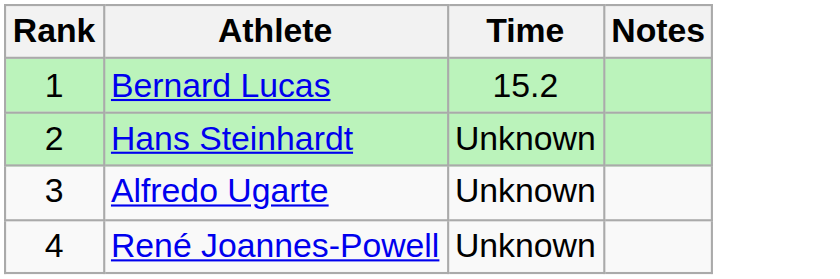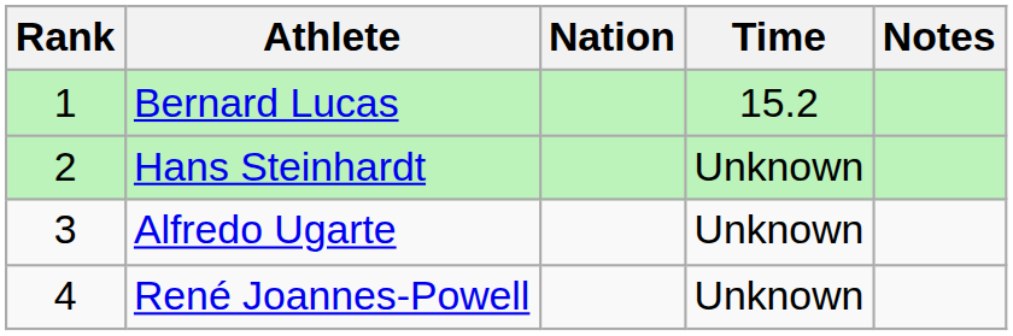 <table class="wikitable sortable" style="text-align:center">
 <tr>
 <th>Rank</th>
 <th>Athlete</th>
+<th>Nation</th>
 <th>Time</th>
 <th>Notes</th>
 </tr>
 <tr bgcolor=bbf3bb>
 <td>1</td>
 <td align=left><a href='#'>Bernard Lucas</a></td>
+<td align=left></td>
 <td>15.2</td>
 <td></td>
 </tr>
 <tr bgcolor=bbf3bb>
 <td>2</td>
 <td align=left><a href='#'>Hans Steinhardt</a></td>
+<td align=left></td>
 <td>Unknown</td>
 <td></td>
 </tr>
 <tr>
 <td>3</td>
 <td align=left><a href='#'>Alfredo Ugarte</a></td>
+<td align=left></td>
 <td>Unknown</td>
 <td></td>
 </tr>
 <tr>
 <td>4</td>
 <td align=left><a href='#'>René Joannes-Powell</a></td>
+<td align=left></td>
 <td>Unknown</td>
 <td></td>
 </tr>
 </table>
